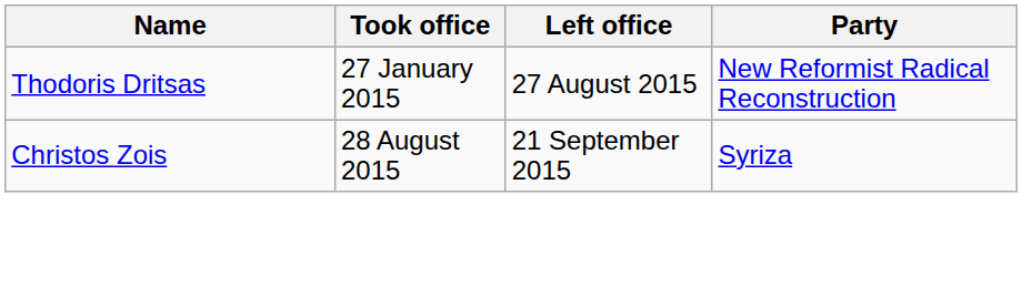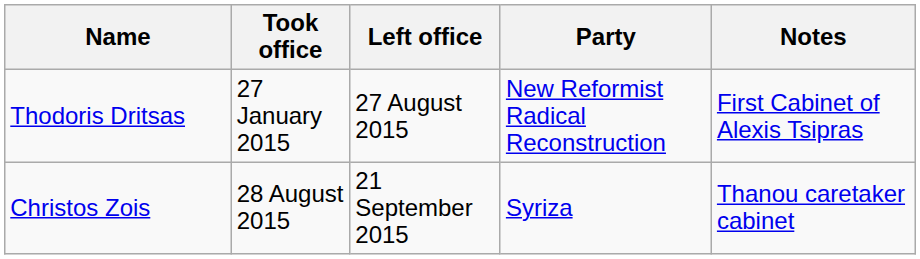 <table class="wikitable">
 <tr>
 <th width="20%">Name</th>
 <th width="10%">Took office</th>
 <th width="10%">Left office</th>
 <th width="18%">Party</th>
+<th width="18%">Notes</th>
 </tr>
 <tr>
 <td><a href='#'>Thodoris Dritsas</a></td>
 <td>27 January 2015</td>
 <td>27 August 2015</td>
 <td><a href='#'>New Reformist Radical Reconstruction</a></td>
+<td><a href='#'>First Cabinet of Alexis Tsipras</a></td>
 </tr>
 <tr>
 <td><a href='#'>Christos Zois</a></td>
 <td>28 August 2015</td>
 <td>21 September 2015</td>
 <td><a href='#'>Syriza</a></td>
+<td><a href='#'>Thanou caretaker cabinet</a></td>
 </tr>
 </table>
